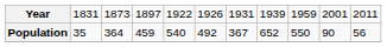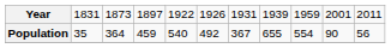 <table class="wikitable">
 <tr>
 <th>Year</th>
 <td>1831</td>
 <td>1873</td>
 <td>1897</td>
 <td>1922</td>
 <td>1926</td>
 <td>1931</td>
 <td>1939</td>
 <td>1959</td>
 <td>2001</td>
 <td>2011</td>
 </tr>
 <tr>
 <th>Population</th>
 <td>35</td>
 <td>364</td>
 <td>459</td>
 <td>540</td>
 <td>492</td>
 <td>367</td>
-<td>652</td>
-<td>550</td>
+<td>655</td>
+<td>554</td>
 <td>90</td>
 <td>56</td>
 </tr>
 <tr>
 </tr>
 </table>
